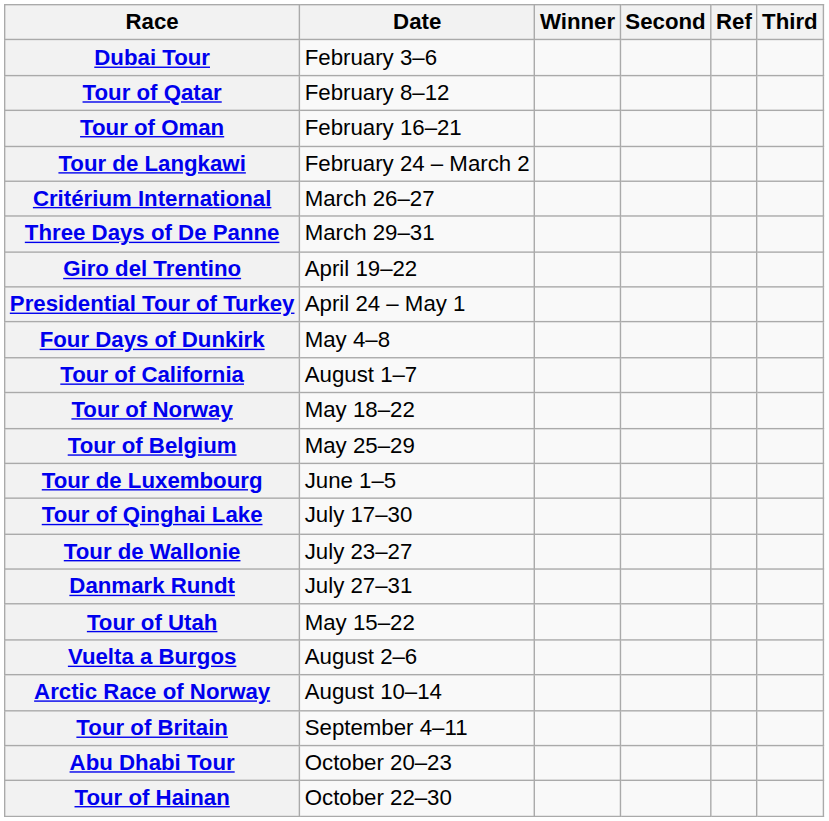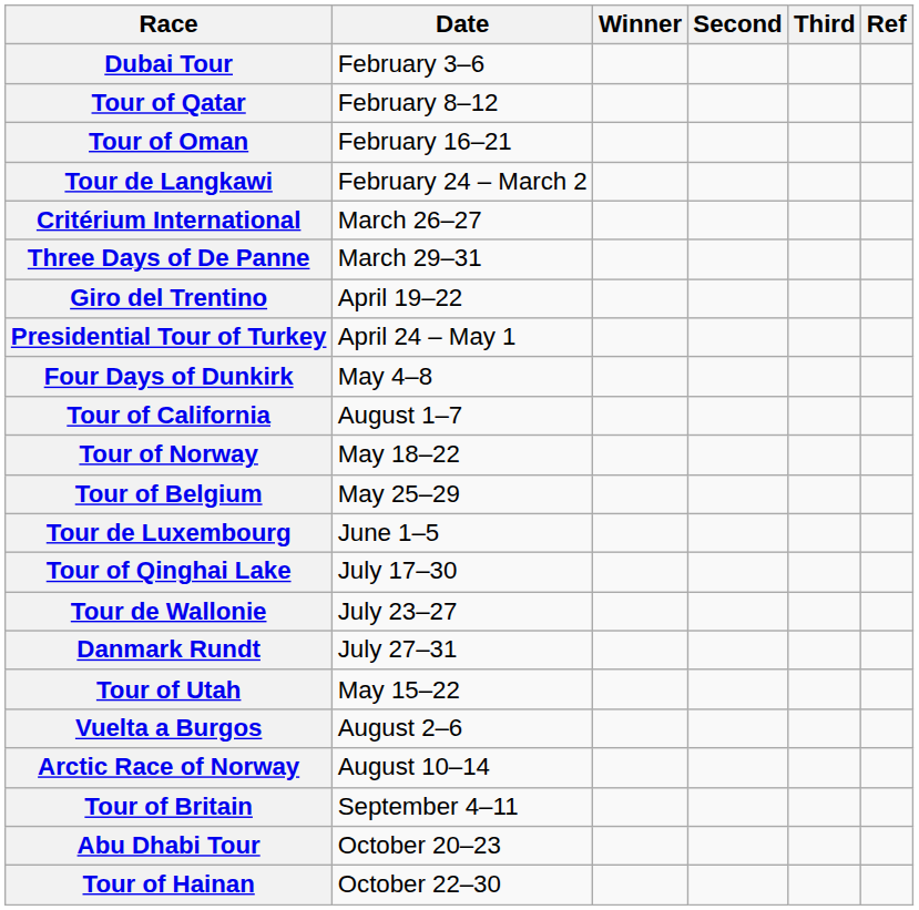 <table class="wikitable plainrowheaders">
 <tr>
 <th>Race</th>
 <th>Date</th>
 <th>Winner</th>
 <th>Second</th>
+<th>Third</th>
 <th>Ref</th>
-<th>Third</th>
 </tr>
 <tr>
 <th scope=row> <a href='#'>Dubai Tour</a></th>
 <td>February 3–6</td>
 <td></td>
 <td></td>
 <td></td>
 <td></td>
 </tr>
 <tr>
 <th scope=row> <a href='#'>Tour of Qatar</a></th>
 <td>February 8–12</td>
 <td></td>
 <td></td>
 <td></td>
 <td></td>
 </tr>
 <tr>
 <th scope=row> <a href='#'>Tour of Oman</a></th>
 <td>February 16–21</td>
 <td></td>
 <td></td>
 <td></td>
 <td></td>
 </tr>
 <tr>
 <th scope=row> <a href='#'>Tour de Langkawi</a></th>
 <td>February 24 – March 2</td>
 <td></td>
 <td></td>
 <td></td>
 <td></td>
 </tr>
 <tr>
 <th scope=row> <a href='#'>Critérium International</a></th>
 <td>March 26–27</td>
 <td></td>
 <td></td>
 <td></td>
 <td></td>
 </tr>
 <tr>
 <th scope=row> <a href='#'>Three Days of De Panne</a></th>
 <td>March 29–31</td>
 <td></td>
 <td></td>
 <td></td>
 <td></td>
 </tr>
 <tr>
 <th scope=row> <a href='#'>Giro del Trentino</a></th>
 <td>April 19–22</td>
 <td></td>
 <td></td>
 <td></td>
 <td></td>
 </tr>
 <tr>
 <th scope=row> <a href='#'>Presidential Tour of Turkey</a></th>
 <td>April 24 – May 1</td>
 <td></td>
 <td></td>
 <td></td>
 <td></td>
 </tr>
 <tr>
 <th scope=row> <a href='#'>Four Days of Dunkirk</a></th>
 <td>May 4–8</td>
 <td></td>
 <td></td>
 <td></td>
 <td></td>
 </tr>
 <tr>
 <th scope=row> <a href='#'>Tour of California</a></th>
 <td>August 1–7</td>
 <td></td>
 <td></td>
 <td></td>
 <td></td>
 </tr>
 <tr>
 <th scope=row> <a href='#'>Tour of Norway</a></th>
 <td>May 18–22</td>
 <td></td>
 <td></td>
 <td></td>
 <td></td>
 </tr>
 <tr>
 <th scope=row> <a href='#'>Tour of Belgium</a></th>
 <td>May 25–29</td>
 <td></td>
 <td></td>
 <td></td>
 <td></td>
 </tr>
 <tr>
 <th scope=row> <a href='#'>Tour de Luxembourg</a></th>
 <td>June 1–5</td>
 <td></td>
 <td></td>
 <td></td>
 <td></td>
 </tr>
 <tr>
 <th scope=row> <a href='#'>Tour of Qinghai Lake</a></th>
 <td>July 17–30</td>
 <td></td>
 <td></td>
 <td></td>
 <td></td>
 </tr>
 <tr>
 <th scope=row> <a href='#'>Tour de Wallonie</a></th>
 <td>July 23–27</td>
 <td></td>
 <td></td>
 <td></td>
 <td></td>
 </tr>
 <tr>
 <th scope=row> <a href='#'>Danmark Rundt</a></th>
 <td>July 27–31</td>
 <td></td>
 <td></td>
 <td></td>
 <td></td>
 </tr>
 <tr>
 <th scope=row> <a href='#'>Tour of Utah</a></th>
 <td>May 15–22</td>
 <td></td>
 <td></td>
 <td></td>
 <td></td>
 </tr>
 <tr>
 <th scope=row> <a href='#'>Vuelta a Burgos</a></th>
 <td>August 2–6</td>
 <td></td>
 <td></td>
 <td></td>
 <td></td>
 </tr>
 <tr>
 <th scope=row> <a href='#'>Arctic Race of Norway</a></th>
 <td>August 10–14</td>
 <td></td>
 <td></td>
 <td></td>
 <td></td>
 </tr>
 <tr>
 <th scope=row> <a href='#'>Tour of Britain</a></th>
 <td>September 4–11</td>
 <td></td>
 <td></td>
 <td></td>
 <td></td>
 </tr>
 <tr>
 <th scope=row> <a href='#'>Abu Dhabi Tour</a></th>
 <td>October 20–23</td>
 <td></td>
 <td></td>
 <td></td>
 <td></td>
 </tr>
 <tr>
 <th scope=row> <a href='#'>Tour of Hainan</a></th>
 <td>October 22–30</td>
 <td></td>
 <td></td>
 <td></td>
 <td></td>
 </tr>
 </table>
